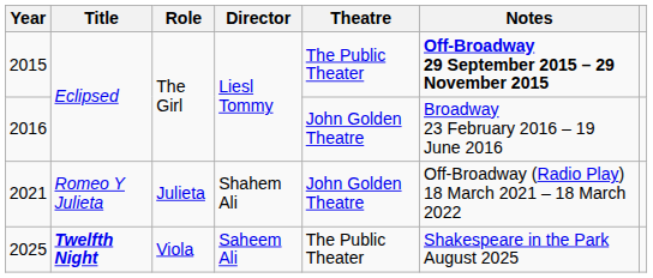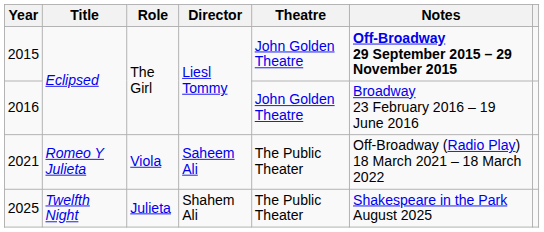 <table class="wikitable sortable">
 <tr>
 <th>Year</th>
 <th>Title</th>
 <th>Role</th>
 <th>Director</th>
 <th>Theatre</th>
 <th class="unsortable">Notes</th>
 <th class="unsortable"></th>
 </tr>
 <tr>
 <td>2015</td>
 <td rowspan = "2"><em><a href='#'>Eclipsed</a></em></td>
 <td rowspan = "2">The Girl</td>
 <td rowspan = "2"><a href='#'>Liesl Tommy</a></td>
-<td><a href='#'>The Public Theater</a></td>
+<td><a href='#'>John Golden Theatre</a></td>
 <td><strong><a href='#'>Off-Broadway</a><br> 29 September 2015 – 29 November 2015</strong></td>
 <td></td>
 </tr>
 <tr>
 <td>2016</td>
 <td><a href='#'>John Golden Theatre</a></td>
 <td><a href='#'>Broadway</a><br> 23 February 2016 – 19 June 2016</td>
 <td></td>
 </tr>
 <tr>
 <td>2021</td>
 <td><em><a href='#'>Romeo Y Julieta</a></em></td>
-<td><a href='#'>Julieta</a></td>
-<td>Shahem Ali</td>
-<td><a href='#'>John Golden Theatre</a></td>
+<td><a href='#'>Viola</a></td>
+<td><a href='#'>Saheem Ali</a></td>
+<td>The Public Theater</td>
 <td>Off-Broadway (<a href='#'>Radio Play</a>)<br> 18 March 2021 – 18 March 2022</td>
 <td></td>
 </tr>
 <tr>
 <td>2025</td>
-<td><strong><em><a href='#'>Twelfth Night</a></em></strong></td>
-<td><a href='#'>Viola</a></td>
-<td><a href='#'>Saheem Ali</a></td>
+<td><em><a href='#'>Twelfth Night</a></em></td>
+<td><a href='#'>Julieta</a></td>
+<td>Shahem Ali</td>
 <td>The Public Theater</td>
 <td><a href='#'>Shakespeare in the Park</a> <br> August 2025</td>
 <td></td>
 </tr>
 </table>
